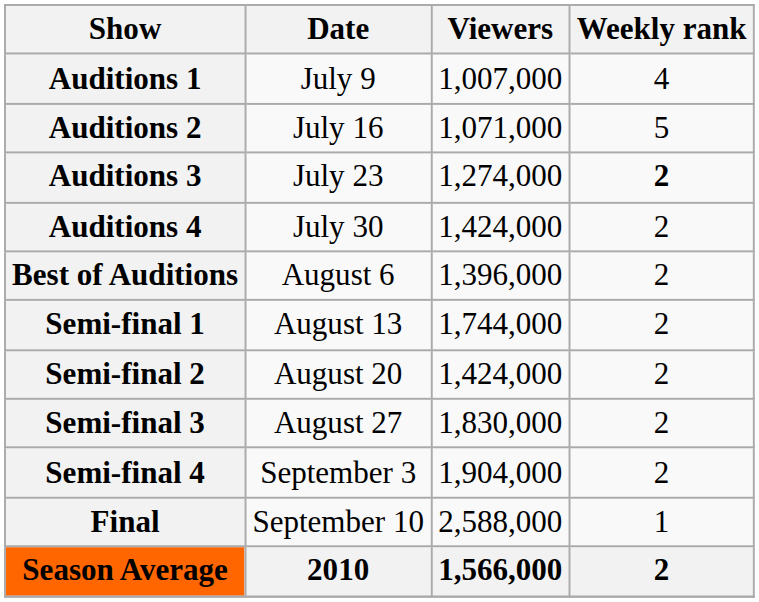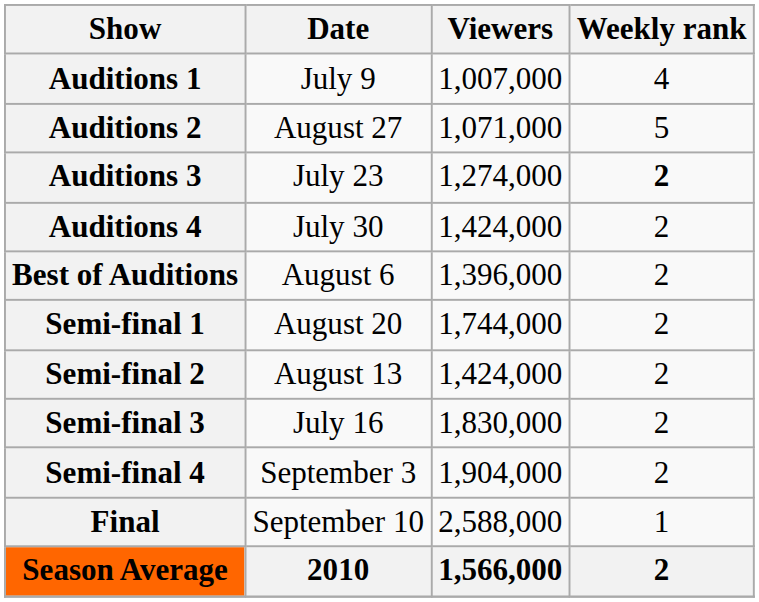 <table class="wikitable" style="text-align:center">
 <tr>
 <th>Show</th>
 <th>Date</th>
 <th>Viewers</th>
 <th>Weekly rank</th>
 </tr>
 <tr>
 <th scope="row">Auditions 1</th>
 <td>July 9</td>
 <td>1,007,000</td>
 <td>4</td>
 </tr>
 <tr>
 <th scope="row">Auditions 2</th>
-<td>July 16</td>
+<td>August 27</td>
 <td>1,071,000</td>
 <td>5</td>
 </tr>
 <tr>
 <th scope="row">Auditions 3</th>
 <td>July 23</td>
 <td>1,274,000</td>
 <td><strong>2</strong></td>
 </tr>
 <tr>
 <th scope="row">Auditions 4</th>
 <td>July 30</td>
 <td>1,424,000</td>
 <td>2</td>
 </tr>
 <tr>
 <th scope="row">Best of Auditions</th>
 <td>August 6</td>
 <td>1,396,000</td>
 <td>2</td>
 </tr>
 <tr>
 <th scope="row">Semi-final 1</th>
-<td>August 13</td>
+<td>August 20</td>
 <td>1,744,000</td>
 <td>2</td>
 </tr>
 <tr>
 <th scope="row">Semi-final 2</th>
-<td>August 20</td>
+<td>August 13</td>
 <td>1,424,000</td>
 <td>2</td>
 </tr>
 <tr>
 <th scope="row">Semi-final 3</th>
-<td>August 27</td>
+<td>July 16</td>
 <td>1,830,000</td>
 <td>2</td>
 </tr>
 <tr>
 <th scope="row">Semi-final 4</th>
 <td>September 3</td>
 <td>1,904,000</td>
 <td>2</td>
 </tr>
 <tr>
 <th scope="row">Final</th>
 <td>September 10</td>
 <td>2,588,000</td>
 <td>1</td>
 </tr>
 <tr>
 <th style="background:#f60;">Season Average</th>
 <th>2010</th>
 <th>1,566,000</th>
 <th>2</th>
 </tr>
 <tr style="background:#ccc;">
 </tr>
 </table>
